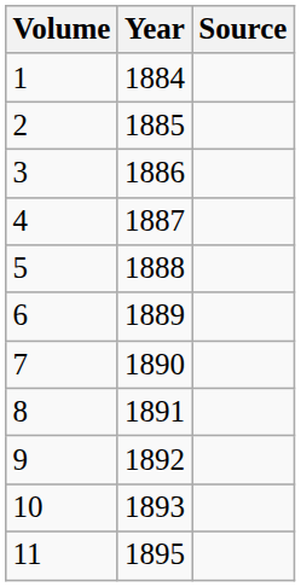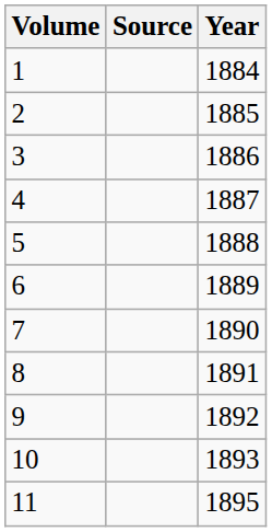 <table class="wikitable">
 <tr>
 <th>Volume</th>
+<th>Source</th>
 <th>Year</th>
-<th>Source</th>
 </tr>
 <tr>
 <td>1</td>
+<td></td>
 <td>1884</td>
-<td></td>
 </tr>
 <tr>
 <td>2</td>
+<td></td>
 <td>1885</td>
-<td></td>
 </tr>
 <tr>
 <td>3</td>
+<td></td>
 <td>1886</td>
-<td></td>
 </tr>
 <tr>
 <td>4</td>
+<td></td>
 <td>1887</td>
-<td></td>
 </tr>
 <tr>
 <td>5</td>
+<td></td>
 <td>1888</td>
-<td></td>
 </tr>
 <tr>
 <td>6</td>
+<td></td>
 <td>1889</td>
-<td></td>
 </tr>
 <tr>
 <td>7</td>
+<td></td>
 <td>1890</td>
-<td></td>
 </tr>
 <tr>
 <td>8</td>
+<td></td>
 <td>1891</td>
-<td></td>
 </tr>
 <tr>
 <td>9</td>
+<td></td>
 <td>1892</td>
-<td></td>
 </tr>
 <tr>
 <td>10</td>
+<td></td>
 <td>1893</td>
-<td></td>
 </tr>
 <tr>
 <td>11</td>
+<td></td>
 <td>1895</td>
-<td></td>
 </tr>
 </table>
